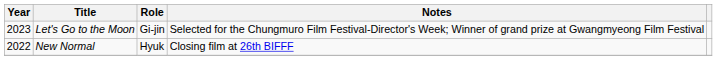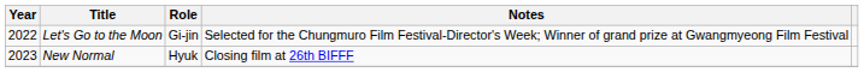 <table class="wikitable sortable plainrowheaders">
 <tr>
 <th scope="col">Year</th>
 <th scope="col">Title</th>
 <th scope="col">Role</th>
 <th scope="col">Notes</th>
 <th scope="col" class="unsortable"></th>
 </tr>
 <tr>
-<td>2023</td>
+<td>2022</td>
 <td><em>Let's Go to the Moon</em></td>
 <td>Gi-jin</td>
 <td>Selected for the Chungmuro Film Festival-Director's Week; Winner of grand prize at Gwangmyeong Film Festival</td>
 <td></td>
 </tr>
 <tr>
-<td>2022</td>
+<td>2023</td>
 <td><em>New Normal</em></td>
 <td>Hyuk</td>
 <td>Closing film at <a href='#'>26th BIFFF</a></td>
 <td></td>
 </tr>
 <tr>
 </tr>
 </table>
